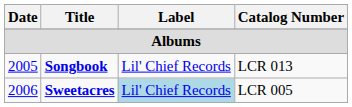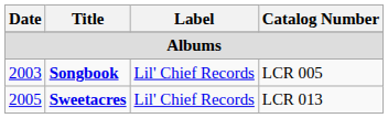 <table class="wikitable" style="font-size: 95%;">
 <tr>
 <th>Date</th>
 <th>Title</th>
 <th>Label</th>
 <th>Catalog Number</th>
 </tr>
 <tr>
 </tr>
 <tr bgcolor="#DDDDDD">
 <td colspan=7 align=center><strong>Albums</strong></td>
 </tr>
 <tr>
+<td align="left" valign="center"><a href='#'>2003</a></td>
+<td align="left" valign="center"><strong><a href='#'>Songbook</a></strong></td>
+<td align="left" valign="center"><a href='#'>Lil' Chief Records</a></td>
+<td align="left" valign="center">LCR 005</td>
+</tr>
+<tr>
 <td align="left" valign="center"><a href='#'>2005</a></td>
-<td align="left" valign="center"><strong><a href='#'>Songbook</a></strong></td>
+<td align="left" valign="center"><strong><a href='#'>Sweetacres</a></strong></td>
 <td align="left" valign="center"><a href='#'>Lil' Chief Records</a></td>
 <td align="left" valign="center">LCR 013</td>
 </tr>
 <tr>
-<td align="left" valign="center"><a href='#'>2006</a></td>
-<td align="left" valign="center"><strong><a href='#'>Sweetacres</a></strong></td>
-<td align="left" valign="center" style="background: lightblue;"><a href='#'>Lil' Chief Records</a></td>
-<td align="left" valign="center">LCR 005</td>
-</tr>
-<tr>
 </tr>
 </table>
